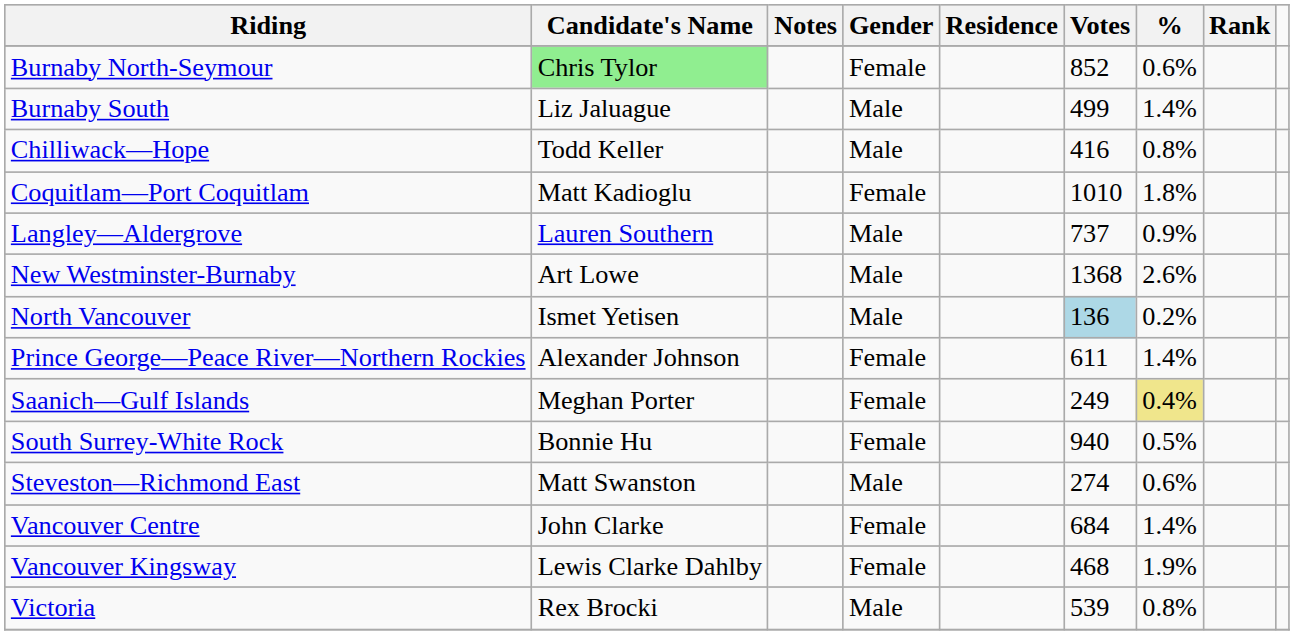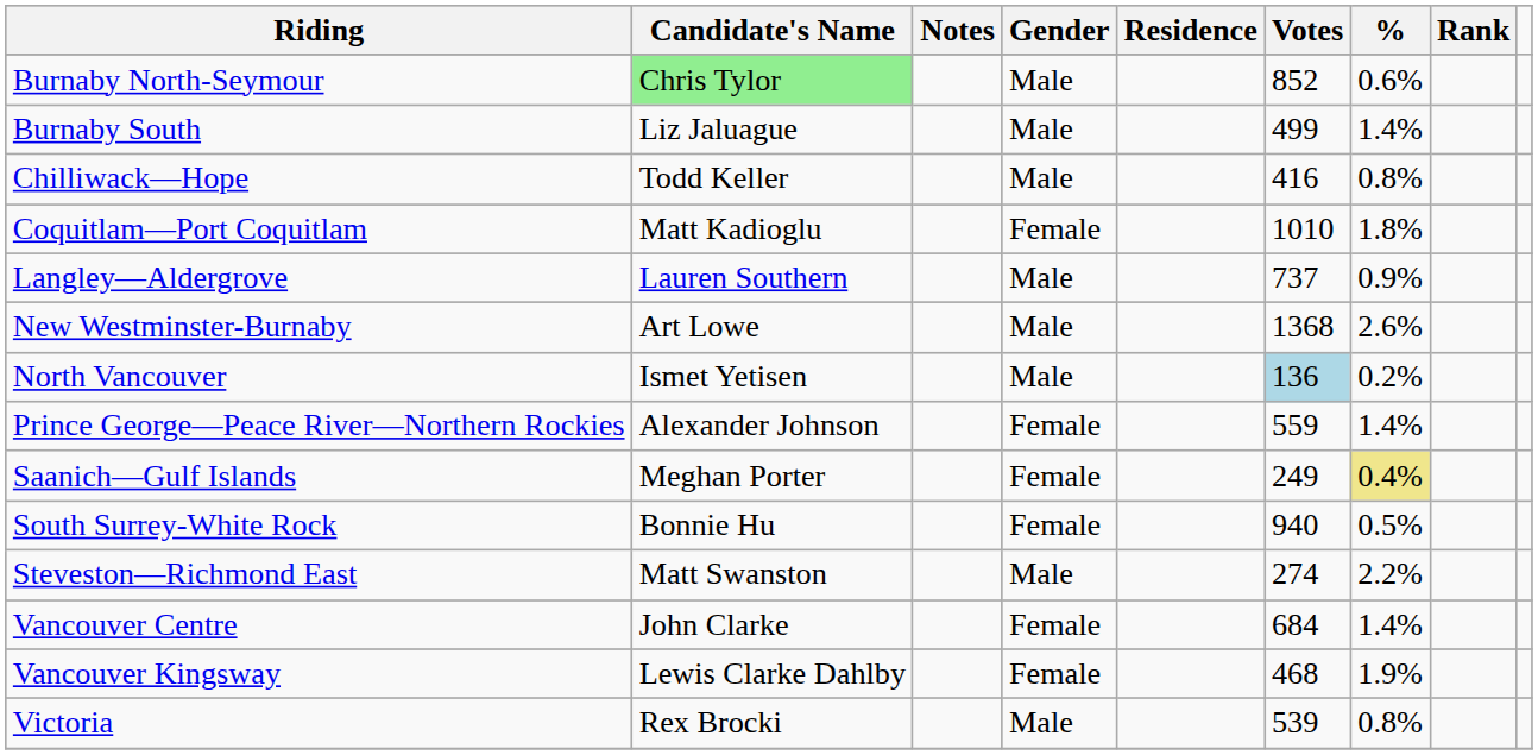 <table class="wikitable sortable">
 <tr>
 <th>Riding<br></th>
 <th>Candidate's Name</th>
 <th>Notes</th>
 <th>Gender</th>
 <th>Residence</th>
 <th>Votes</th>
 <th>%</th>
 <th>Rank</th>
 </tr>
 <tr>
 </tr>
 <tr>
 <td><a href='#'>Burnaby North-Seymour</a></td>
 <td style="background: lightgreen;">Chris Tylor</td>
 <td></td>
-<td>Female</td>
+<td>Male</td>
 <td></td>
 <td>852</td>
 <td>0.6%</td>
 <td></td>
 <td></td>
 </tr>
 <tr>
 <td><a href='#'>Burnaby South</a></td>
 <td>Liz Jaluague</td>
 <td></td>
 <td>Male</td>
 <td></td>
 <td>499</td>
 <td>1.4%</td>
 <td></td>
 <td></td>
 </tr>
 <tr>
 <td><a href='#'>Chilliwack—Hope</a></td>
 <td>Todd Keller</td>
 <td></td>
 <td>Male</td>
 <td></td>
 <td>416</td>
 <td>0.8%</td>
 <td></td>
 <td></td>
 </tr>
 <tr>
 <td><a href='#'>Coquitlam—Port Coquitlam</a></td>
 <td>Matt Kadioglu</td>
 <td></td>
 <td>Female</td>
 <td></td>
 <td>1010</td>
 <td>1.8%</td>
 <td></td>
 <td></td>
 </tr>
 <tr>
 <td><a href='#'>Langley—Aldergrove</a></td>
 <td><a href='#'>Lauren Southern</a></td>
 <td></td>
 <td>Male</td>
 <td></td>
 <td>737</td>
 <td>0.9%</td>
 <td></td>
 <td></td>
 </tr>
 <tr>
 <td><a href='#'>New Westminster-Burnaby</a></td>
 <td>Art Lowe</td>
 <td></td>
 <td>Male</td>
 <td></td>
 <td>1368</td>
 <td>2.6%</td>
 <td></td>
 <td></td>
 </tr>
 <tr>
 <td><a href='#'>North Vancouver</a></td>
 <td>Ismet Yetisen</td>
 <td></td>
 <td>Male</td>
 <td></td>
 <td style="background: lightblue;">136</td>
 <td>0.2%</td>
 <td></td>
 <td></td>
 </tr>
 <tr>
 <td><a href='#'>Prince George—Peace River—Northern Rockies</a></td>
 <td>Alexander Johnson</td>
 <td></td>
 <td>Female</td>
 <td></td>
-<td>611</td>
+<td>559</td>
 <td>1.4%</td>
 <td></td>
 <td></td>
 </tr>
 <tr>
 <td><a href='#'>Saanich—Gulf Islands</a></td>
 <td>Meghan Porter</td>
 <td></td>
 <td>Female</td>
 <td></td>
 <td>249</td>
 <td style="background: khaki;">0.4%</td>
 <td></td>
 <td></td>
 </tr>
 <tr>
 <td><a href='#'>South Surrey-White Rock</a></td>
 <td>Bonnie Hu</td>
 <td></td>
 <td>Female</td>
 <td></td>
 <td>940</td>
 <td>0.5%</td>
 <td></td>
 <td></td>
 </tr>
 <tr>
 <td><a href='#'>Steveston—Richmond East</a></td>
 <td>Matt Swanston</td>
 <td></td>
 <td>Male</td>
 <td></td>
 <td>274</td>
-<td>0.6%</td>
+<td>2.2%</td>
 <td></td>
 <td></td>
 </tr>
 <tr>
 <td><a href='#'>Vancouver Centre</a></td>
 <td>John Clarke</td>
 <td></td>
 <td>Female</td>
 <td></td>
 <td>684</td>
 <td>1.4%</td>
 <td></td>
 <td></td>
 </tr>
 <tr>
 <td><a href='#'>Vancouver Kingsway</a></td>
 <td>Lewis Clarke Dahlby</td>
 <td></td>
 <td>Female</td>
 <td></td>
 <td>468</td>
 <td>1.9%</td>
 <td></td>
 <td></td>
 </tr>
 <tr>
 <td><a href='#'>Victoria</a></td>
 <td>Rex Brocki</td>
 <td></td>
 <td>Male</td>
 <td></td>
 <td>539</td>
 <td>0.8%</td>
 <td></td>
 <td></td>
 </tr>
 <tr>
 </tr>
 </table>
